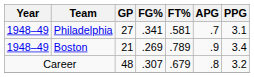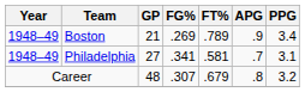 <table class="wikitable sortable" style="font-size:95%; text-align:right;">
 <tr>
 <th>Year</th>
 <th>Team</th>
 <th>GP</th>
 <th>FG%</th>
 <th>FT%</th>
 <th>APG</th>
 <th>PPG</th>
 </tr>
 <tr>
 <td style="text-align:left;"><a href='#'>1948–49</a></td>
+<td style="text-align:left;"><a href='#'>Boston</a></td>
+<td>21</td>
+<td>.269</td>
+<td>.789</td>
+<td>.9</td>
+<td>3.4</td>
+</tr>
+<tr>
+<td style="text-align:left;"><a href='#'>1948–49</a></td>
 <td style="text-align:left;"><a href='#'>Philadelphia</a></td>
 <td>27</td>
 <td>.341</td>
 <td>.581</td>
 <td>.7</td>
 <td>3.1</td>
-</tr>
-<tr>
-<td style="text-align:left;"><a href='#'>1948–49</a></td>
-<td style="text-align:left;"><a href='#'>Boston</a></td>
-<td>21</td>
-<td>.269</td>
-<td>.789</td>
-<td>.9</td>
-<td>3.4</td>
 </tr>
 <tr>
 <td style="text-align:center;" colspan="2">Career</td>
 <td>48</td>
 <td>.307</td>
 <td>.679</td>
 <td>.8</td>
 <td>3.2</td>
 </tr>
 <tr>
 </tr>
 </table>
